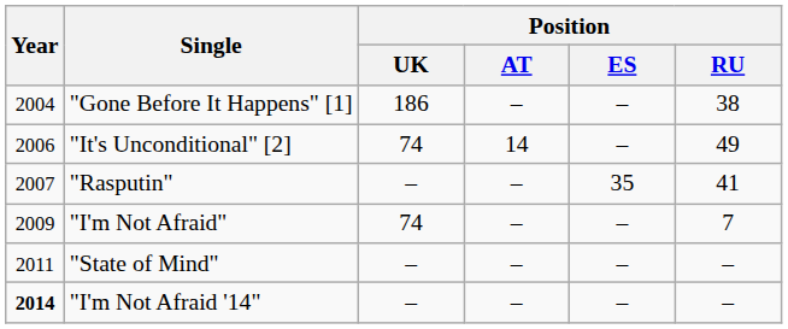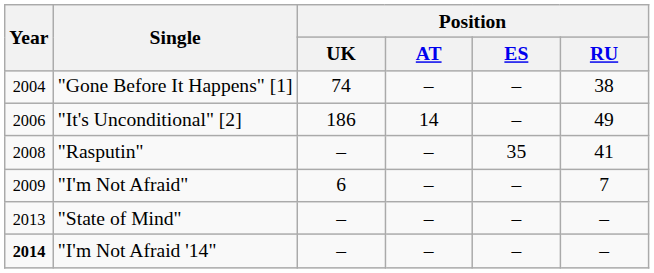 <table class="wikitable" style="font-size: 10pt; text-align: center">
 <tr>
 <th rowspan="2">Year</th>
 <th rowspan="2">Single</th>
 <th colspan="6">Position</th>
 </tr>
 <tr style="font-size:100%;">
 <th style="width:4em;">UK</th>
 <th style="width:4em;"><a href='#'>AT</a></th>
 <th style="width:4em;"><a href='#'>ES</a></th>
 <th style="width:4em;"><a href='#'>RU</a></th>
 </tr>
 <tr>
 <td><small>2004</small></td>
 <td align="left">"Gone Before It Happens" [1]</td>
-<td style="text-align:center;">186</td>
+<td style="text-align:center;">74</td>
 <td style="text-align:center;">–</td>
 <td style="text-align:center;">–</td>
 <td style="text-align:center;">38</td>
 </tr>
 <tr>
 <td><small>2006</small></td>
 <td align="left">"It's Unconditional" [2]</td>
-<td style="text-align:center;">74</td>
+<td style="text-align:center;">186</td>
 <td style="text-align:center;">14</td>
 <td style="text-align:center;">–</td>
 <td style="text-align:center;">49</td>
 </tr>
 <tr>
-<td><small>2007</small></td>
+<td><small>2008</small></td>
 <td align="left">"Rasputin"</td>
 <td style="text-align:center;">–</td>
 <td style="text-align:center;">–</td>
 <td style="text-align:center;">35</td>
 <td style="text-align:center;">41</td>
 </tr>
 <tr>
 <td><small>2009</small></td>
 <td align="left">"I'm Not Afraid"</td>
-<td style="text-align:center;">74</td>
+<td style="text-align:center;">6</td>
 <td style="text-align:center;">–</td>
 <td style="text-align:center;">–</td>
 <td style="text-align:center;">7</td>
 </tr>
 <tr>
-<td><small>2011</small></td>
+<td><small>2013</small></td>
 <td align="left">"State of Mind"</td>
 <td style="text-align:center;">–</td>
 <td style="text-align:center;">–</td>
 <td style="text-align:center;">–</td>
 <td style="text-align:center;">–</td>
 </tr>
 <tr>
 <td><strong><small>2014</small></strong></td>
 <td align="left">"I'm Not Afraid '14"</td>
 <td style="text-align:center;">–</td>
 <td style="text-align:center;">–</td>
 <td style="text-align:center;">–</td>
 <td style="text-align:center;">–</td>
 </tr>
 </table>
